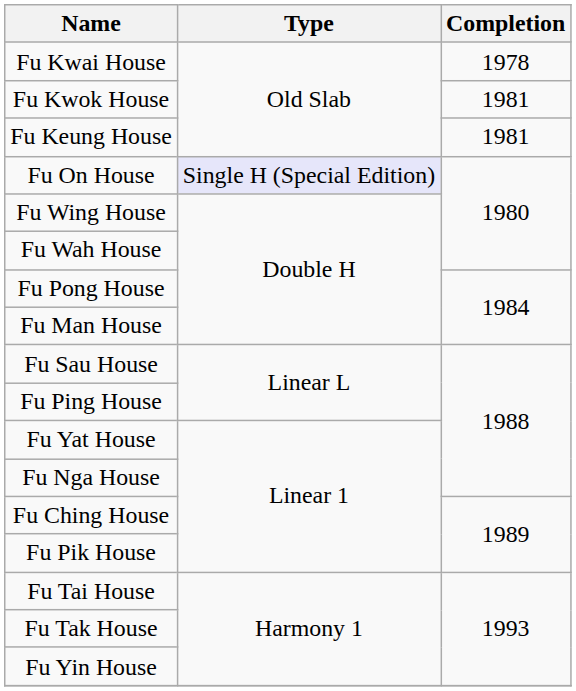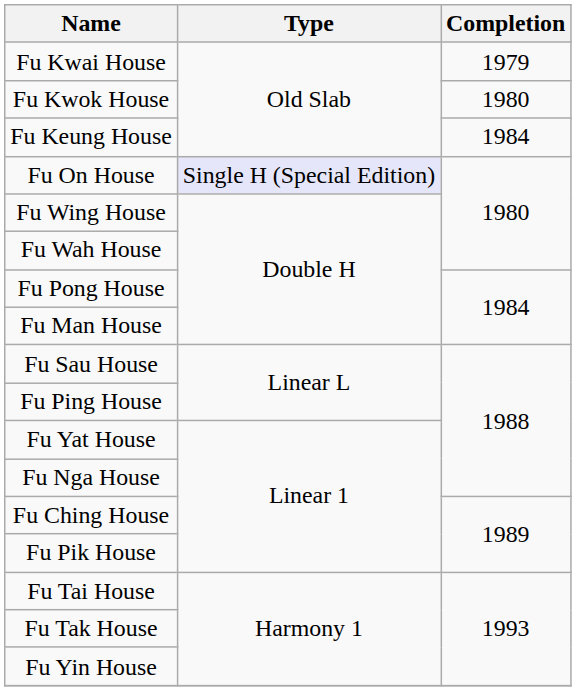 <table class="wikitable" style="text-align: center">
 <tr>
 <th>Name</th>
 <th>Type</th>
 <th>Completion</th>
 </tr>
 <tr>
 <td>Fu Kwai House</td>
 <td rowspan="3">Old Slab</td>
-<td>1978</td>
+<td>1979</td>
 </tr>
 <tr>
 <td>Fu Kwok House</td>
-<td>1981</td>
+<td>1980</td>
 </tr>
 <tr>
 <td>Fu Keung House</td>
-<td>1981</td>
+<td>1984</td>
 </tr>
 <tr>
 <td>Fu On House</td>
 <td rowspan="1" style="background: lavender;">Single H (Special Edition)</td>
 <td rowspan="3">1980</td>
 </tr>
 <tr>
 <td>Fu Wing House</td>
 <td rowspan="4">Double H</td>
 </tr>
 <tr>
 <td>Fu Wah House</td>
 </tr>
 <tr>
 <td>Fu Pong House</td>
 <td rowspan="2">1984</td>
 </tr>
 <tr>
 <td>Fu Man House</td>
 </tr>
 <tr>
 <td>Fu Sau House</td>
 <td rowspan="2">Linear L</td>
 <td rowspan="4">1988</td>
 </tr>
 <tr>
 <td>Fu Ping House</td>
 </tr>
 <tr>
 <td>Fu Yat House</td>
 <td rowspan="4">Linear 1</td>
 </tr>
 <tr>
 <td>Fu Nga House</td>
 </tr>
 <tr>
 <td>Fu Ching House</td>
 <td rowspan="2">1989</td>
 </tr>
 <tr>
 <td>Fu Pik House</td>
 </tr>
 <tr>
 <td>Fu Tai House</td>
 <td rowspan="3">Harmony 1</td>
 <td rowspan="3">1993</td>
 </tr>
 <tr>
 <td>Fu Tak House</td>
 </tr>
 <tr>
 <td>Fu Yin House</td>
 </tr>
 <tr>
 </tr>
 </table>
